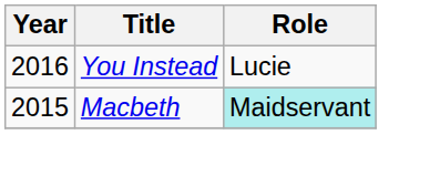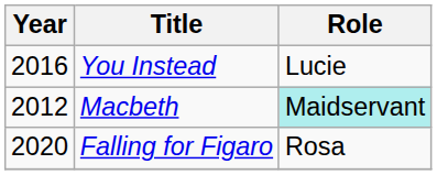 <table class="wikitable sortable">
 <tr>
 <th>Year</th>
 <th>Title</th>
 <th>Role</th>
 </tr>
 <tr>
 <td>2016</td>
 <td><em><a href='#'>You Instead</a></em></td>
 <td>Lucie</td>
 </tr>
 <tr>
-<td>2015</td>
+<td>2012</td>
 <td><em><a href='#'>Macbeth</a></em></td>
 <td style="background: paleturquoise;">Maidservant</td>
 </tr>
 <tr>
+<td>2020</td>
+<td><em><a href='#'>Falling for Figaro</a></em></td>
+<td>Rosa</td>
+</tr>
+<tr>
 </tr>
 </table>
